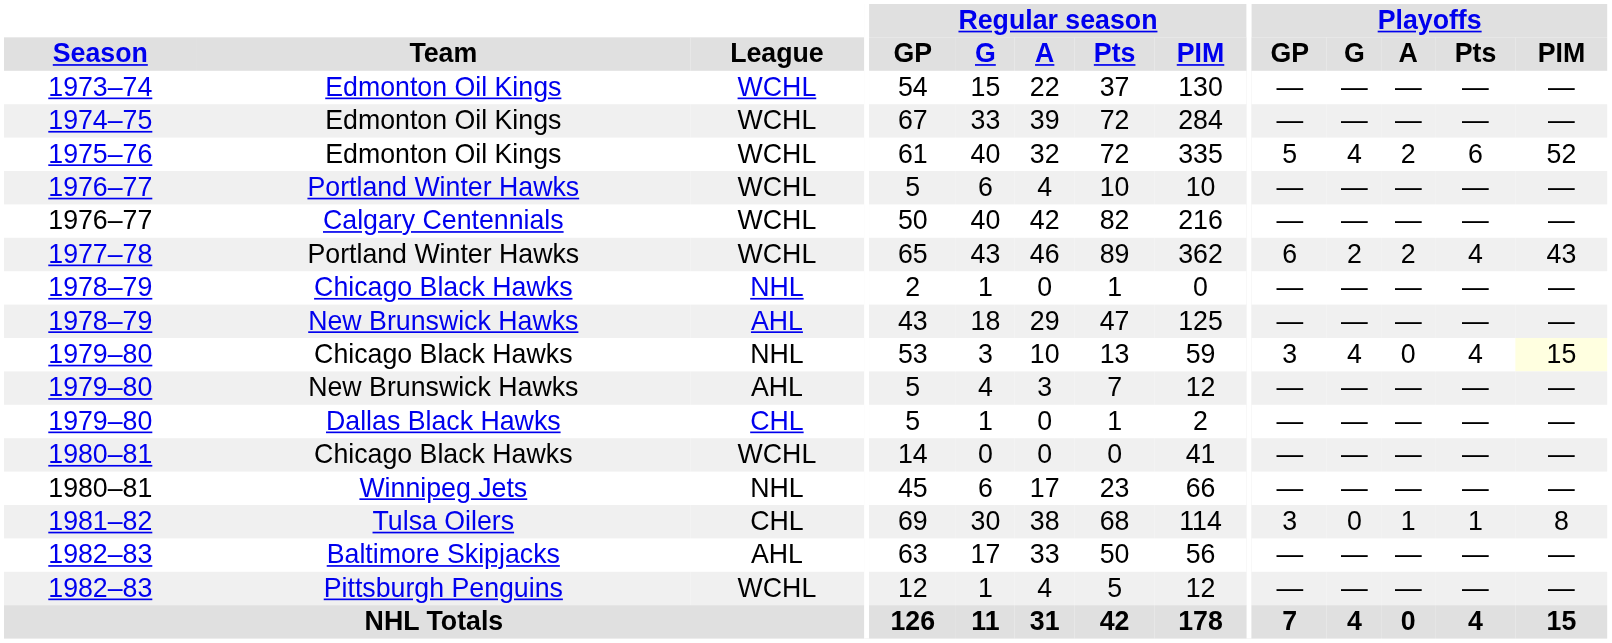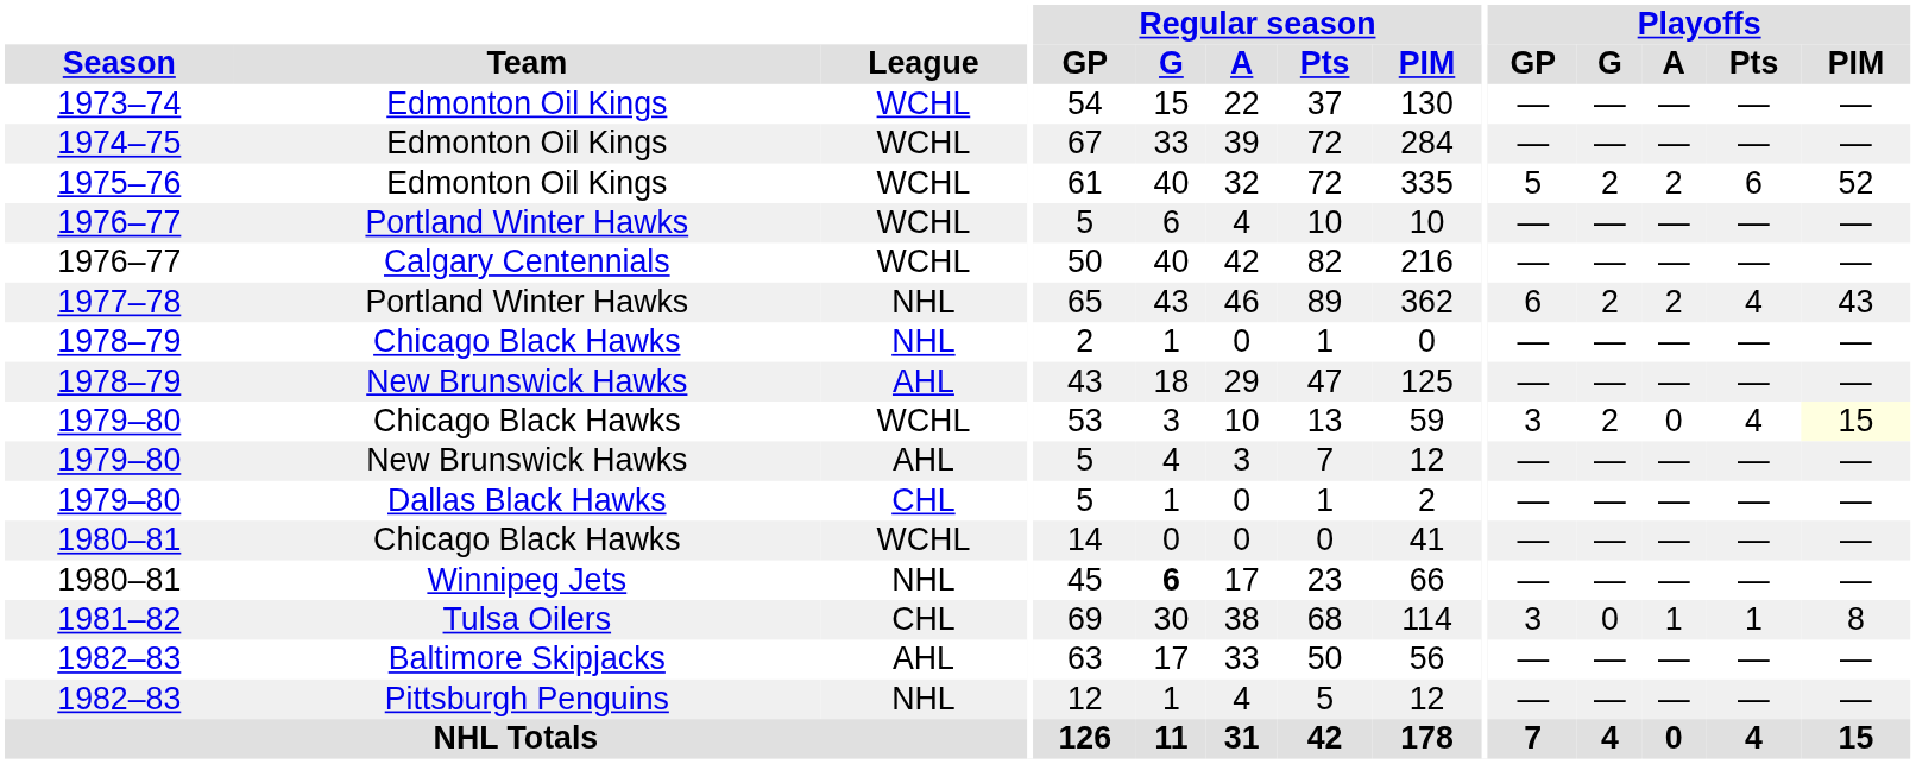 <table border="0" cellpadding="1" cellspacing="0" style="text-align:center; width:60em">
 <tr bgcolor="#e0e0e0">
 <th colspan="3" bgcolor="#ffffff"></th>
 <th rowspan="100" bgcolor="#ffffff"></th>
 <th colspan="5"><a href='#'>Regular season</a></th>
 <th rowspan="100" bgcolor="#ffffff"></th>
 <th colspan="5"><a href='#'>Playoffs</a></th>
 </tr>
 <tr bgcolor="#e0e0e0">
 <th><a href='#'>Season</a></th>
 <th>Team</th>
 <th>League</th>
 <th>GP</th>
 <th><a href='#'>G</a></th>
 <th><a href='#'>A</a></th>
 <th><a href='#'>Pts</a></th>
 <th><a href='#'>PIM</a></th>
 <th>GP</th>
 <th>G</th>
 <th>A</th>
 <th>Pts</th>
 <th>PIM</th>
 </tr>
 <tr>
 <td><a href='#'>1973–74</a></td>
 <td><a href='#'>Edmonton Oil Kings</a></td>
 <td><a href='#'>WCHL</a></td>
 <td>54</td>
 <td>15</td>
 <td>22</td>
 <td>37</td>
 <td>130</td>
 <td>—</td>
 <td>—</td>
 <td>—</td>
 <td>—</td>
 <td>—</td>
 </tr>
 <tr bgcolor="#f0f0f0">
 <td><a href='#'>1974–75</a></td>
 <td>Edmonton Oil Kings</td>
 <td>WCHL</td>
 <td>67</td>
 <td>33</td>
 <td>39</td>
 <td>72</td>
 <td>284</td>
 <td>—</td>
 <td>—</td>
 <td>—</td>
 <td>—</td>
 <td>—</td>
 </tr>
 <tr>
 <td><a href='#'>1975–76</a></td>
 <td>Edmonton Oil Kings</td>
 <td>WCHL</td>
 <td>61</td>
 <td>40</td>
 <td>32</td>
 <td>72</td>
 <td>335</td>
 <td>5</td>
-<td>4</td>
+<td>2</td>
 <td>2</td>
 <td>6</td>
 <td>52</td>
 </tr>
 <tr bgcolor="#f0f0f0">
 <td><a href='#'>1976–77</a></td>
 <td><a href='#'>Portland Winter Hawks</a></td>
 <td>WCHL</td>
 <td>5</td>
 <td>6</td>
 <td>4</td>
 <td>10</td>
 <td>10</td>
 <td>—</td>
 <td>—</td>
 <td>—</td>
 <td>—</td>
 <td>—</td>
 </tr>
 <tr>
 <td>1976–77</td>
 <td><a href='#'>Calgary Centennials</a></td>
 <td>WCHL</td>
 <td>50</td>
 <td>40</td>
 <td>42</td>
 <td>82</td>
 <td>216</td>
 <td>—</td>
 <td>—</td>
 <td>—</td>
 <td>—</td>
 <td>—</td>
 </tr>
 <tr bgcolor="#f0f0f0">
 <td><a href='#'>1977–78</a></td>
 <td>Portland Winter Hawks</td>
-<td>WCHL</td>
+<td>NHL</td>
 <td>65</td>
 <td>43</td>
 <td>46</td>
 <td>89</td>
 <td>362</td>
 <td>6</td>
 <td>2</td>
 <td>2</td>
 <td>4</td>
 <td>43</td>
 </tr>
 <tr>
 <td><a href='#'>1978–79</a></td>
 <td><a href='#'>Chicago Black Hawks</a></td>
 <td><a href='#'>NHL</a></td>
 <td>2</td>
 <td>1</td>
 <td>0</td>
 <td>1</td>
 <td>0</td>
 <td>—</td>
 <td>—</td>
 <td>—</td>
 <td>—</td>
 <td>—</td>
 </tr>
 <tr bgcolor="#f0f0f0">
 <td><a href='#'>1978–79</a></td>
 <td><a href='#'>New Brunswick Hawks</a></td>
 <td><a href='#'>AHL</a></td>
 <td>43</td>
 <td>18</td>
 <td>29</td>
 <td>47</td>
 <td>125</td>
 <td>—</td>
 <td>—</td>
 <td>—</td>
 <td>—</td>
 <td>—</td>
 </tr>
 <tr>
 <td><a href='#'>1979–80</a></td>
 <td>Chicago Black Hawks</td>
-<td>NHL</td>
+<td>WCHL</td>
 <td>53</td>
 <td>3</td>
 <td>10</td>
 <td>13</td>
 <td>59</td>
 <td>3</td>
-<td>4</td>
+<td>2</td>
 <td>0</td>
 <td>4</td>
 <td style="background: lightyellow;">15</td>
 </tr>
 <tr bgcolor="#f0f0f0">
 <td><a href='#'>1979–80</a></td>
 <td>New Brunswick Hawks</td>
 <td>AHL</td>
 <td>5</td>
 <td>4</td>
 <td>3</td>
 <td>7</td>
 <td>12</td>
 <td>—</td>
 <td>—</td>
 <td>—</td>
 <td>—</td>
 <td>—</td>
 </tr>
 <tr>
 <td><a href='#'>1979–80</a></td>
 <td><a href='#'>Dallas Black Hawks</a></td>
 <td><a href='#'>CHL</a></td>
 <td>5</td>
 <td>1</td>
 <td>0</td>
 <td>1</td>
 <td>2</td>
 <td>—</td>
 <td>—</td>
 <td>—</td>
 <td>—</td>
 <td>—</td>
 </tr>
 <tr bgcolor="#f0f0f0">
 <td><a href='#'>1980–81</a></td>
 <td>Chicago Black Hawks</td>
 <td>WCHL</td>
 <td>14</td>
 <td>0</td>
 <td>0</td>
 <td>0</td>
 <td>41</td>
 <td>—</td>
 <td>—</td>
 <td>—</td>
 <td>—</td>
 <td>—</td>
 </tr>
 <tr>
 <td>1980–81</td>
 <td><a href='#'>Winnipeg Jets</a></td>
 <td>NHL</td>
 <td>45</td>
-<td>6</td>
+<td><strong>6</strong></td>
 <td>17</td>
 <td>23</td>
 <td>66</td>
 <td>—</td>
 <td>—</td>
 <td>—</td>
 <td>—</td>
 <td>—</td>
 </tr>
 <tr bgcolor="#f0f0f0">
 <td><a href='#'>1981–82</a></td>
 <td><a href='#'>Tulsa Oilers</a></td>
 <td>CHL</td>
 <td>69</td>
 <td>30</td>
 <td>38</td>
 <td>68</td>
 <td>114</td>
 <td>3</td>
 <td>0</td>
 <td>1</td>
 <td>1</td>
 <td>8</td>
 </tr>
 <tr>
 <td><a href='#'>1982–83</a></td>
 <td><a href='#'>Baltimore Skipjacks</a></td>
 <td>AHL</td>
 <td>63</td>
 <td>17</td>
 <td>33</td>
 <td>50</td>
 <td>56</td>
 <td>—</td>
 <td>—</td>
 <td>—</td>
 <td>—</td>
 <td>—</td>
 </tr>
 <tr bgcolor="#f0f0f0">
 <td><a href='#'>1982–83</a></td>
 <td><a href='#'>Pittsburgh Penguins</a></td>
-<td>WCHL</td>
+<td>NHL</td>
 <td>12</td>
 <td>1</td>
 <td>4</td>
 <td>5</td>
 <td>12</td>
 <td>—</td>
 <td>—</td>
 <td>—</td>
 <td>—</td>
 <td>—</td>
 </tr>
 <tr bgcolor="#e0e0e0">
 <th colspan="3">NHL Totals</th>
 <th>126</th>
 <th>11</th>
 <th>31</th>
 <th>42</th>
 <th>178</th>
 <th>7</th>
 <th>4</th>
 <th>0</th>
 <th>4</th>
 <th>15</th>
 </tr>
 </table>
